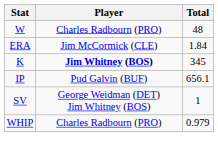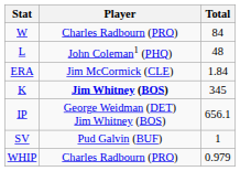 <table class="wikitable" style="text-align:center;">
 <tr>
 <th style="width:15%;">Stat</th>
 <th>Player</th>
 <th style="width:15%;">Total</th>
 </tr>
 <tr>
 <td><a href='#'>W</a></td>
 <td><a href='#'>Charles Radbourn</a> (<a href='#'>PRO</a>)</td>
+<td>84</td>
+</tr>
+<tr>
+<td><a href='#'>L</a></td>
+<td><a href='#'>John Coleman</a><sup>1</sup> (<a href='#'>PHQ</a>)</td>
 <td>48</td>
 </tr>
 <tr>
 <td><a href='#'>ERA</a></td>
 <td><a href='#'>Jim McCormick</a> (<a href='#'>CLE</a>)</td>
 <td>1.84</td>
 </tr>
 <tr>
 <td><a href='#'>K</a></td>
 <td><strong><a href='#'>Jim Whitney</a> (<a href='#'>BOS</a>)</strong></td>
 <td>345</td>
 </tr>
 <tr>
 <td><a href='#'>IP</a></td>
-<td><a href='#'>Pud Galvin</a> (<a href='#'>BUF</a>)</td>
+<td><a href='#'>George Weidman</a> (<a href='#'>DET</a>)<br><a href='#'>Jim Whitney</a> (<a href='#'>BOS</a>)</td>
 <td>656.1</td>
 </tr>
 <tr>
 <td><a href='#'>SV</a></td>
-<td><a href='#'>George Weidman</a> (<a href='#'>DET</a>)<br><a href='#'>Jim Whitney</a> (<a href='#'>BOS</a>)</td>
+<td><a href='#'>Pud Galvin</a> (<a href='#'>BUF</a>)</td>
 <td>1</td>
 </tr>
 <tr>
 <td><a href='#'>WHIP</a></td>
 <td><a href='#'>Charles Radbourn</a> (<a href='#'>PRO</a>)</td>
 <td>0.979</td>
 </tr>
 </table>
